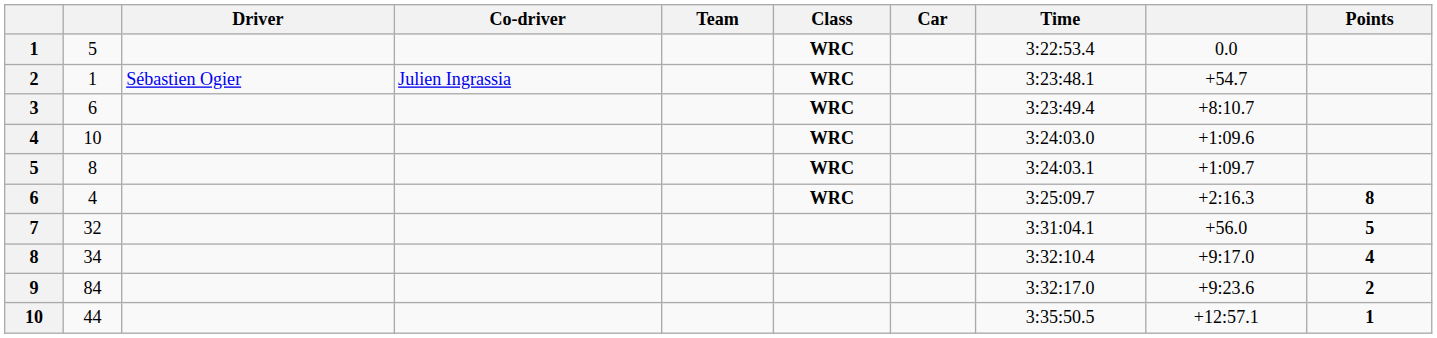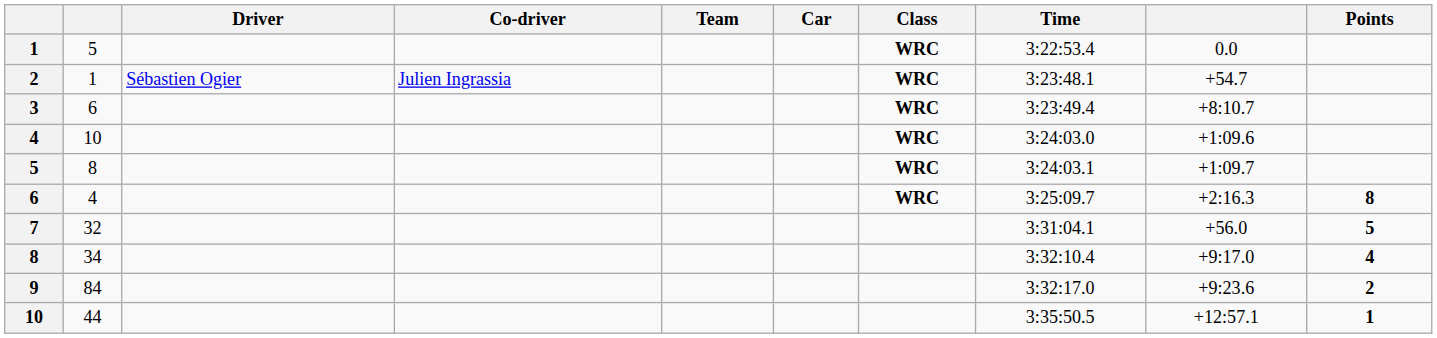 <table class="wikitable" width=85% style="font-size: 85%;">
 <tr>
 <th></th>
 <th></th>
 <th>Driver</th>
 <th>Co-driver</th>
 <th>Team</th>
+<th>Car</th>
 <th>Class</th>
-<th>Car</th>
 <th>Time</th>
 <th></th>
 <th>Points</th>
 </tr>
 <tr>
 <th>1</th>
 <td align="center">5</td>
 <td></td>
 <td></td>
 <td></td>
+<td></td>
 <td align="center"><strong><span>WRC</span></strong></td>
-<td></td>
 <td align="center">3:22:53.4</td>
 <td align="center">0.0</td>
 <td align="center"><strong></strong></td>
 </tr>
 <tr>
 <th>2</th>
 <td align="center">1</td>
 <td> <a href='#'>Sébastien Ogier</a></td>
 <td> <a href='#'>Julien Ingrassia</a></td>
 <td></td>
+<td></td>
 <td align="center"><strong><span>WRC</span></strong></td>
-<td></td>
 <td align="center">3:23:48.1</td>
 <td align="center">+54.7</td>
 <td align="center"><strong></strong></td>
 </tr>
 <tr>
 <th>3</th>
 <td align="center">6</td>
 <td></td>
 <td></td>
 <td></td>
+<td></td>
 <td align="center"><strong><span>WRC</span></strong></td>
-<td></td>
 <td align="center">3:23:49.4</td>
 <td align="center">+8:10.7</td>
 <td align="center"><strong></strong></td>
 </tr>
 <tr>
 <th>4</th>
 <td align="center">10</td>
 <td></td>
 <td></td>
 <td></td>
+<td></td>
 <td align="center"><strong><span>WRC</span></strong></td>
-<td></td>
 <td align="center">3:24:03.0</td>
 <td align="center">+1:09.6</td>
 <td align="center"><strong></strong></td>
 </tr>
 <tr>
 <th>5</th>
 <td align="center">8</td>
 <td></td>
 <td></td>
 <td></td>
+<td></td>
 <td align="center"><strong><span>WRC</span></strong></td>
-<td></td>
 <td align="center">3:24:03.1</td>
 <td align="center">+1:09.7</td>
 <td align="center"><strong></strong></td>
 </tr>
 <tr>
 <th>6</th>
 <td align="center">4</td>
 <td></td>
 <td></td>
 <td></td>
+<td></td>
 <td align="center"><strong><span>WRC</span></strong></td>
-<td></td>
 <td align="center">3:25:09.7</td>
 <td align="center">+2:16.3</td>
 <td align="center"><strong>8</strong></td>
 </tr>
 <tr>
 <th>7</th>
 <td align="center">32</td>
 <td></td>
 <td></td>
 <td></td>
+<td></td>
 <td align="center"><strong><span></span></strong></td>
-<td></td>
 <td align="center">3:31:04.1</td>
 <td align="center">+56.0</td>
 <td align="center"><strong>5</strong></td>
 </tr>
 <tr>
 <th>8</th>
 <td align="center">34</td>
 <td></td>
 <td></td>
 <td></td>
+<td></td>
 <td align="center"><strong><span></span></strong></td>
-<td></td>
 <td align="center">3:32:10.4</td>
 <td align="center">+9:17.0</td>
 <td align="center"><strong>4</strong></td>
 </tr>
 <tr>
 <th>9</th>
 <td align="center">84</td>
 <td></td>
 <td></td>
 <td></td>
+<td></td>
 <td align="center"></td>
-<td></td>
 <td align="center">3:32:17.0</td>
 <td align="center">+9:23.6</td>
 <td align="center"><strong>2</strong></td>
 </tr>
 <tr>
 <th>10</th>
 <td align="center">44</td>
 <td></td>
 <td></td>
 <td></td>
+<td></td>
 <td align="center"><strong><span></span></strong></td>
-<td></td>
 <td align="center">3:35:50.5</td>
 <td align="center">+12:57.1</td>
 <td align="center"><strong>1</strong></td>
 </tr>
 </table>
